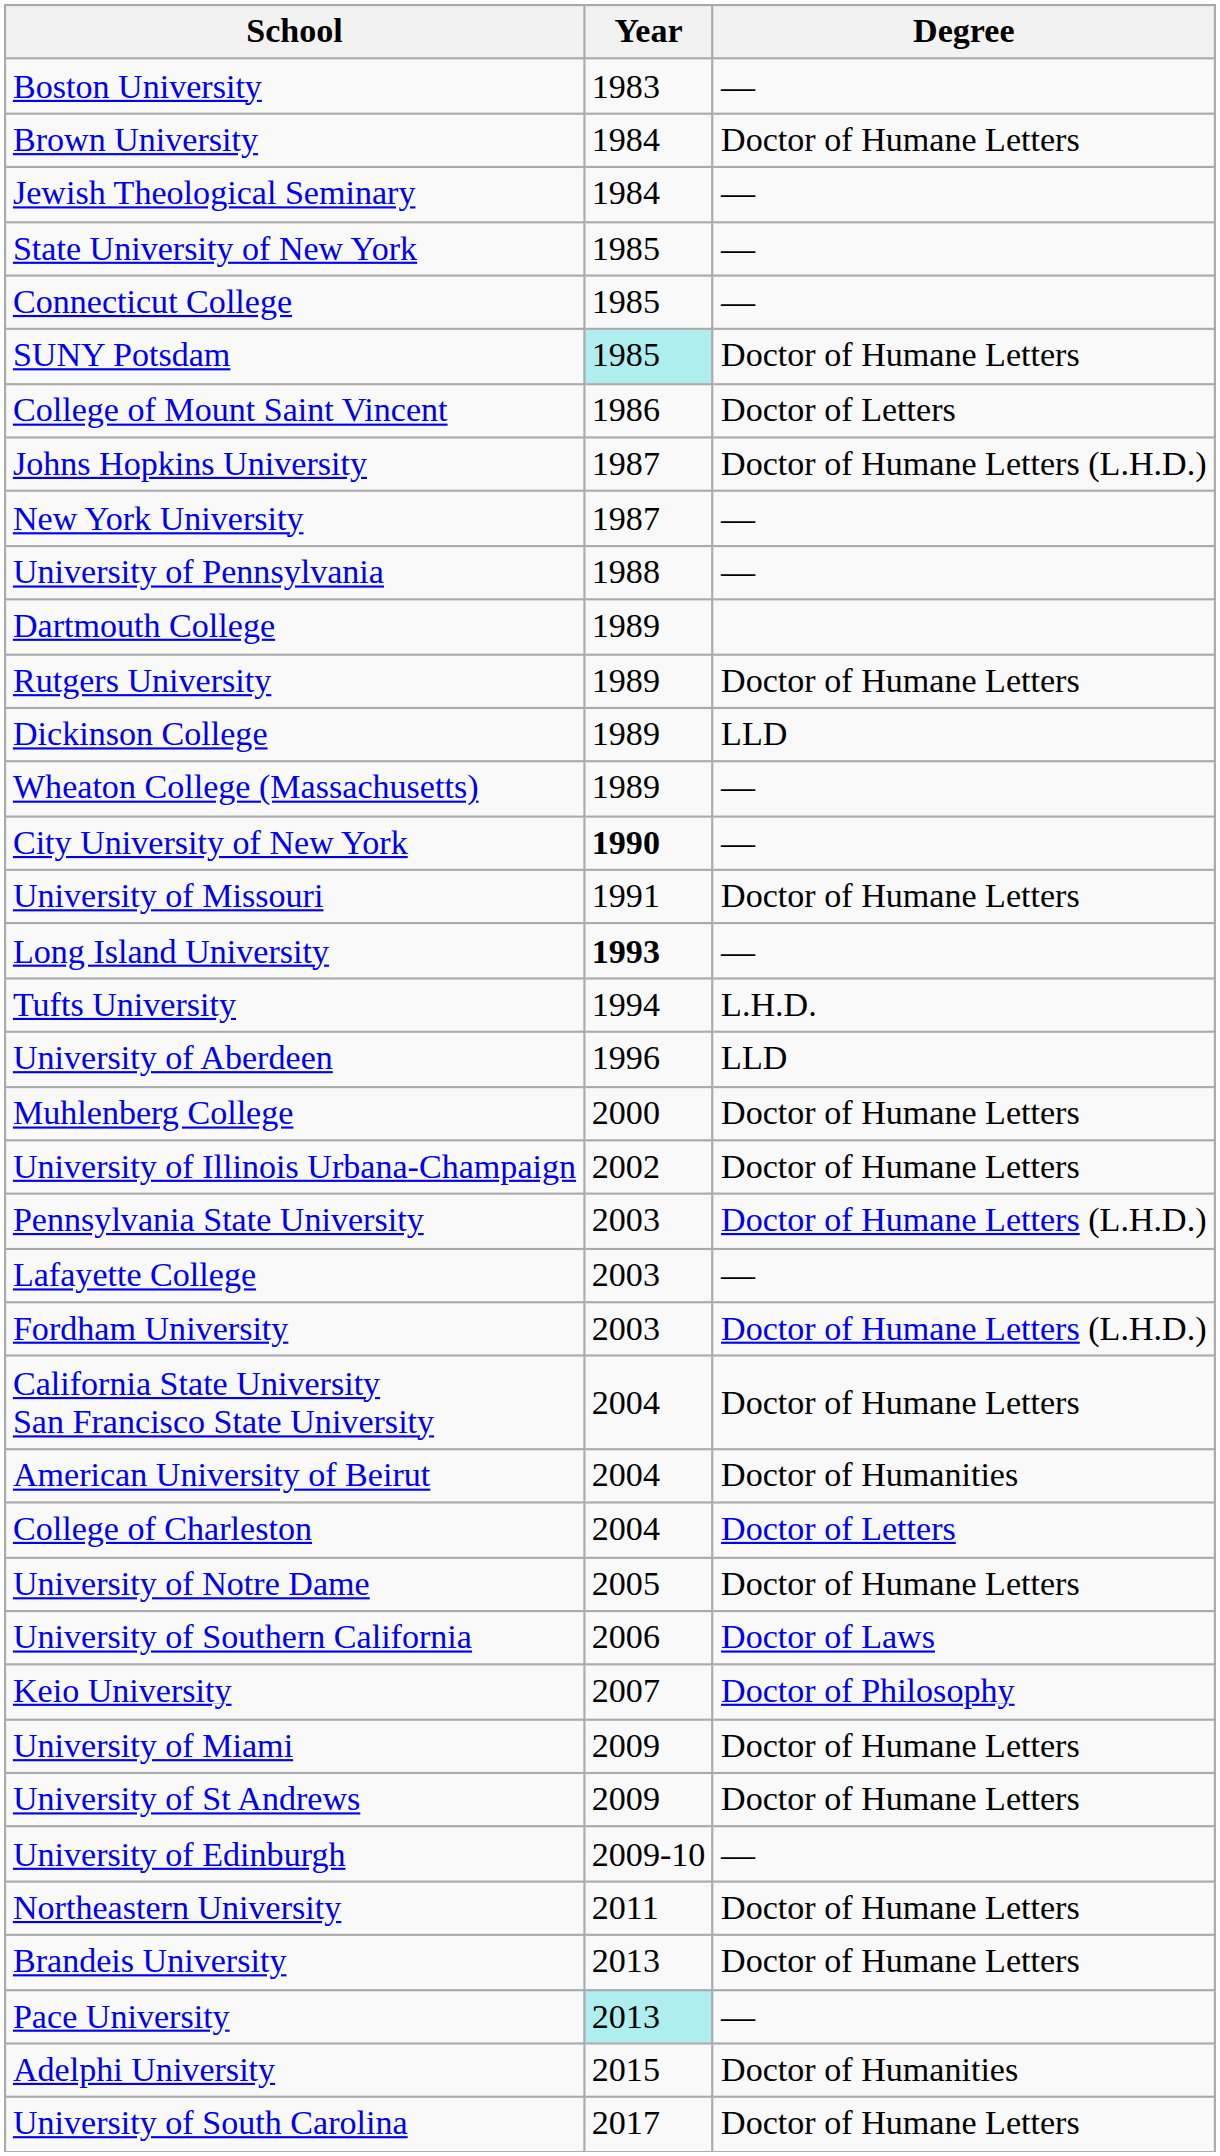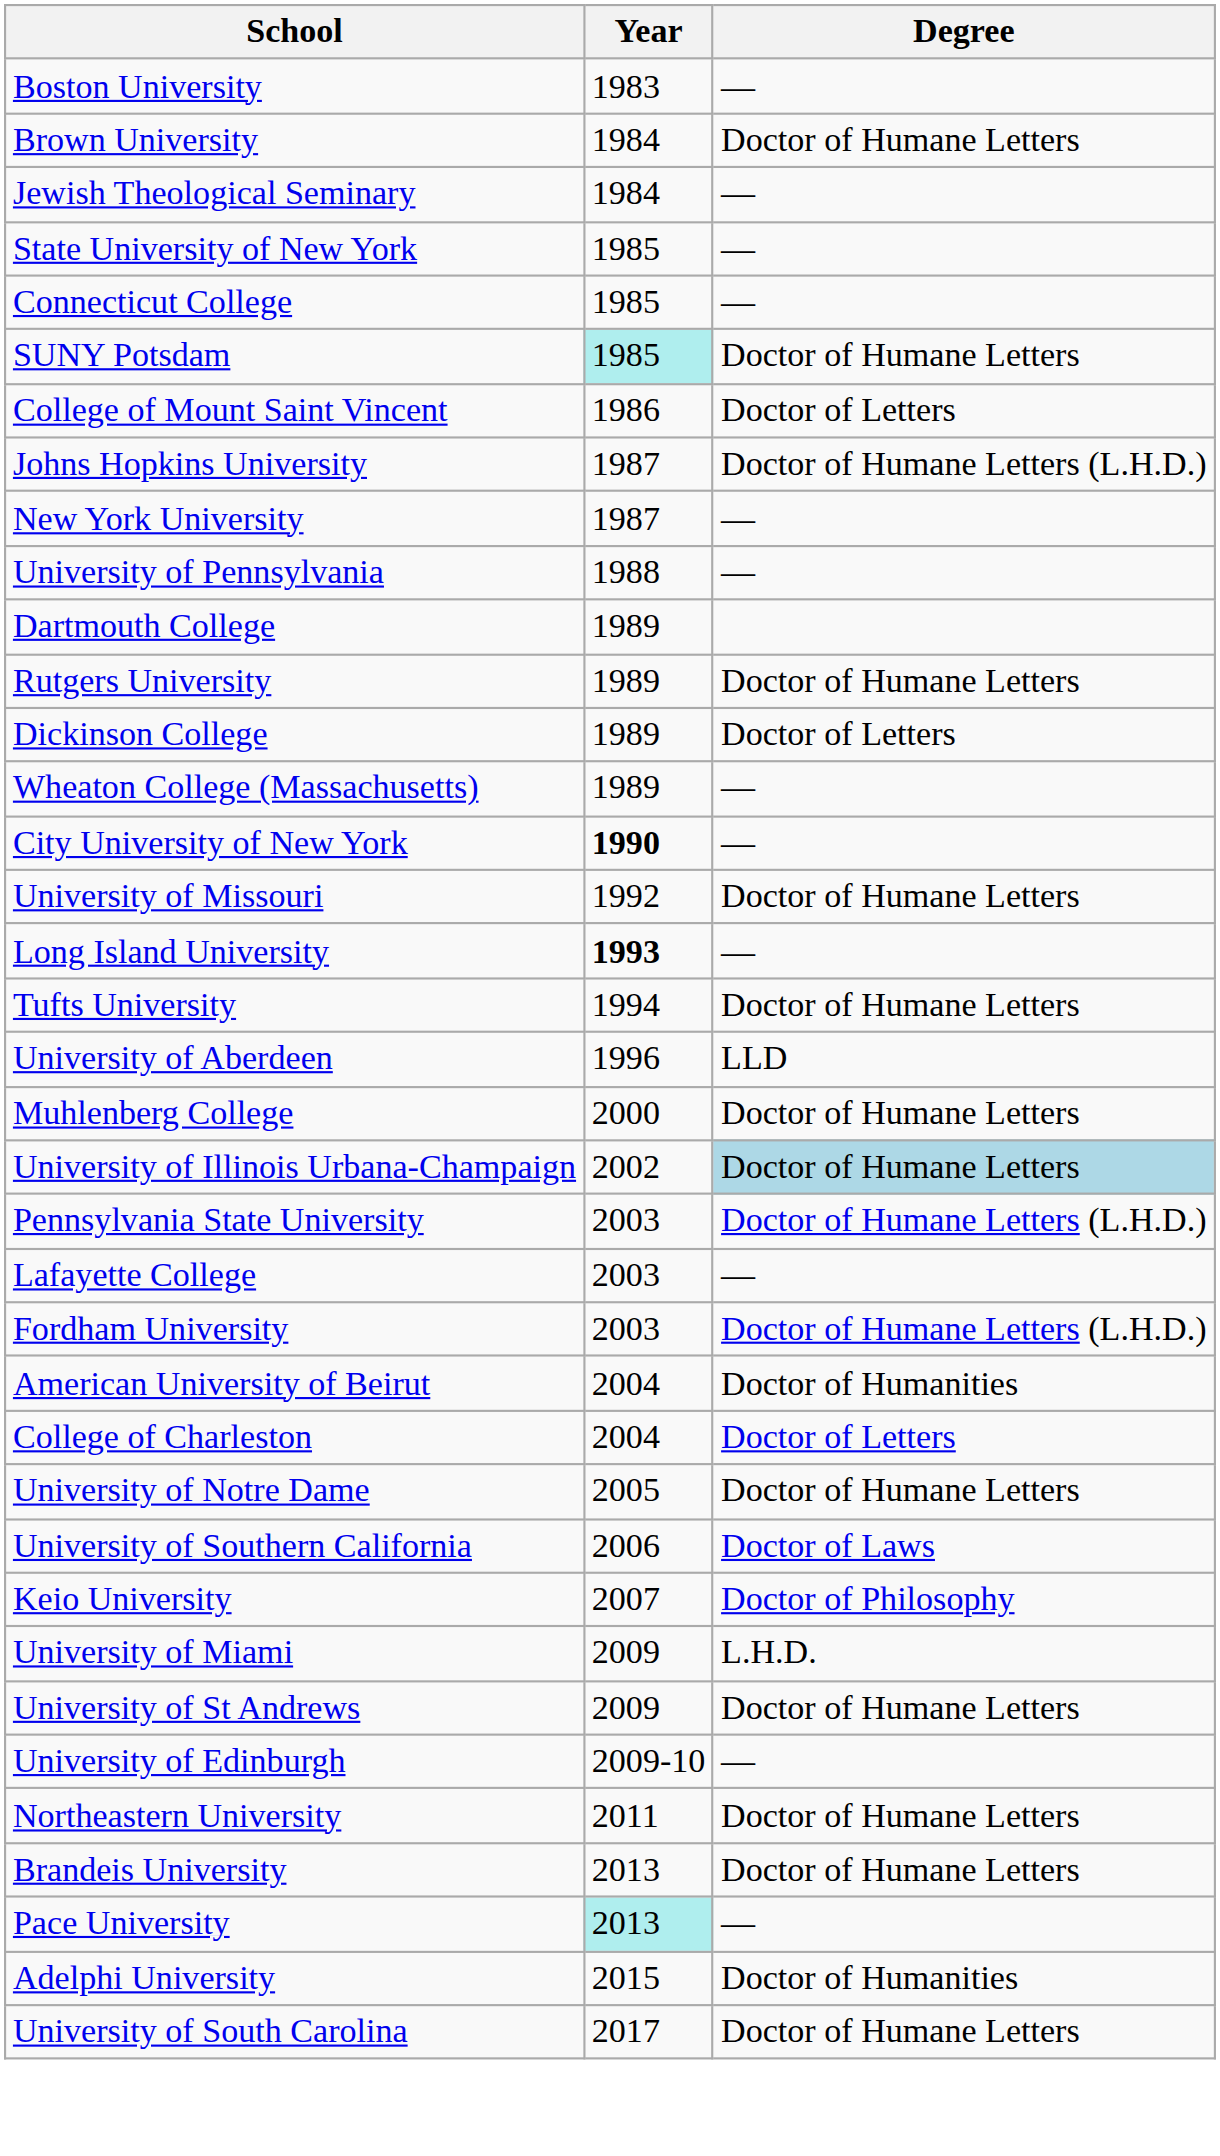 <table class="wikitable mw-collapsible mw-collapsed">
 <tr>
 <th>School</th>
 <th>Year</th>
 <th>Degree</th>
 </tr>
 <tr>
 <td><a href='#'>Boston University</a></td>
 <td>1983</td>
 <td>—</td>
 </tr>
 <tr>
 <td><a href='#'>Brown University</a></td>
 <td>1984</td>
 <td>Doctor of Humane Letters</td>
 </tr>
 <tr>
 <td><a href='#'>Jewish Theological Seminary</a></td>
 <td>1984</td>
 <td>—</td>
 </tr>
 <tr>
 <td><a href='#'>State University of New York</a></td>
 <td>1985</td>
 <td>—</td>
 </tr>
 <tr>
 <td><a href='#'>Connecticut College</a></td>
 <td>1985</td>
 <td>—</td>
 </tr>
 <tr>
 <td><a href='#'>SUNY Potsdam</a></td>
 <td style="background: paleturquoise;">1985</td>
 <td>Doctor of Humane Letters</td>
 </tr>
 <tr>
 <td><a href='#'>College of Mount Saint Vincent</a></td>
 <td>1986</td>
 <td>Doctor of Letters</td>
 </tr>
 <tr>
 <td><a href='#'>Johns Hopkins University</a></td>
 <td>1987</td>
 <td>Doctor of Humane Letters (L.H.D.)</td>
 </tr>
 <tr>
 <td><a href='#'>New York University</a></td>
 <td>1987</td>
 <td>—</td>
 </tr>
 <tr>
 <td><a href='#'>University of Pennsylvania</a></td>
 <td>1988</td>
 <td>—</td>
 </tr>
 <tr>
 <td><a href='#'>Dartmouth College</a></td>
 <td>1989</td>
 <td></td>
 </tr>
 <tr>
 <td><a href='#'>Rutgers University</a></td>
 <td>1989</td>
 <td>Doctor of Humane Letters</td>
 </tr>
 <tr>
 <td><a href='#'>Dickinson College</a></td>
 <td>1989</td>
-<td>LLD</td>
+<td>Doctor of Letters</td>
 </tr>
 <tr>
 <td><a href='#'>Wheaton College (Massachusetts)</a></td>
 <td>1989</td>
 <td>—</td>
 </tr>
 <tr>
 <td><a href='#'>City University of New York</a></td>
 <td><strong>1990</strong></td>
 <td>—</td>
 </tr>
 <tr>
 <td><a href='#'>University of Missouri</a></td>
-<td>1991</td>
+<td>1992</td>
 <td>Doctor of Humane Letters</td>
 </tr>
 <tr>
 <td><a href='#'>Long Island University</a></td>
 <td><strong>1993</strong></td>
 <td>—</td>
 </tr>
 <tr>
 <td><a href='#'>Tufts University</a></td>
 <td>1994</td>
-<td>L.H.D.</td>
+<td>Doctor of Humane Letters</td>
 </tr>
 <tr>
 <td><a href='#'>University of Aberdeen</a></td>
 <td>1996</td>
 <td>LLD</td>
 </tr>
 <tr>
 <td><a href='#'>Muhlenberg College</a></td>
 <td>2000</td>
 <td>Doctor of Humane Letters</td>
 </tr>
 <tr>
 <td><a href='#'>University of Illinois Urbana-Champaign</a></td>
 <td>2002</td>
-<td>Doctor of Humane Letters</td>
+<td style="background: lightblue;">Doctor of Humane Letters</td>
 </tr>
 <tr>
 <td><a href='#'>Pennsylvania State University</a></td>
 <td>2003</td>
 <td><a href='#'>Doctor of Humane Letters</a> (L.H.D.)</td>
 </tr>
 <tr>
 <td><a href='#'>Lafayette College</a></td>
 <td>2003</td>
 <td>—</td>
 </tr>
 <tr>
 <td><a href='#'>Fordham University</a></td>
 <td>2003</td>
 <td><a href='#'>Doctor of Humane Letters</a> (L.H.D.)</td>
-</tr>
-<tr>
-<td><a href='#'>California State University</a><br><a href='#'>San Francisco State University</a></td>
-<td>2004</td>
-<td>Doctor of Humane Letters</td>
 </tr>
 <tr>
 <td><a href='#'>American University of Beirut</a></td>
 <td>2004</td>
 <td>Doctor of Humanities</td>
 </tr>
 <tr>
 <td><a href='#'>College of Charleston</a></td>
 <td>2004</td>
 <td><a href='#'>Doctor of Letters</a></td>
 </tr>
 <tr>
 <td><a href='#'>University of Notre Dame</a></td>
 <td>2005</td>
 <td>Doctor of Humane Letters</td>
 </tr>
 <tr>
 <td><a href='#'>University of Southern California</a></td>
 <td>2006</td>
 <td><a href='#'>Doctor of Laws</a></td>
 </tr>
 <tr>
 <td><a href='#'>Keio University</a></td>
 <td>2007</td>
 <td><a href='#'>Doctor of Philosophy</a></td>
 </tr>
 <tr>
 <td><a href='#'>University of Miami</a></td>
 <td>2009</td>
-<td>Doctor of Humane Letters</td>
+<td>L.H.D.</td>
 </tr>
 <tr>
 <td><a href='#'>University of St Andrews</a></td>
 <td>2009</td>
 <td>Doctor of Humane Letters</td>
 </tr>
 <tr>
 <td><a href='#'>University of Edinburgh</a></td>
 <td>2009-10</td>
 <td>—</td>
 </tr>
 <tr>
 <td><a href='#'>Northeastern University</a></td>
 <td>2011</td>
 <td>Doctor of Humane Letters</td>
 </tr>
 <tr>
 <td><a href='#'>Brandeis University</a></td>
 <td>2013</td>
 <td>Doctor of Humane Letters</td>
 </tr>
 <tr>
 <td><a href='#'>Pace University</a></td>
 <td style="background: paleturquoise;">2013</td>
 <td>—</td>
 </tr>
 <tr>
 <td><a href='#'>Adelphi University</a></td>
 <td>2015</td>
 <td>Doctor of Humanities</td>
 </tr>
 <tr>
 <td><a href='#'>University of South Carolina</a></td>
 <td>2017</td>
 <td>Doctor of Humane Letters</td>
 </tr>
 </table>
